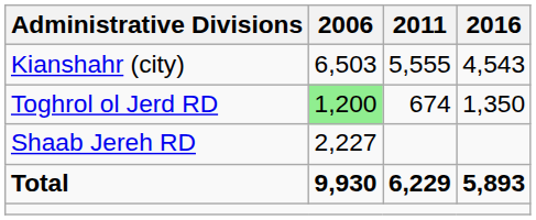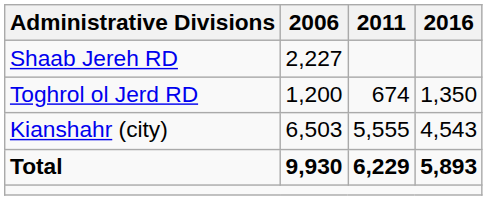 <table class="wikitable">
 <tr>
 <th>Administrative Divisions</th>
 <th>2006</th>
 <th>2011</th>
 <th>2016</th>
 </tr>
 <tr>
+<td><a href='#'>Shaab Jereh RD</a></td>
+<td style="text-align: right;">2,227</td>
+<td style="text-align: right;"></td>
+<td style="text-align: right;"></td>
+</tr>
+<tr>
+<td><a href='#'>Toghrol ol Jerd RD</a></td>
+<td style="text-align: right;">1,200</td>
+<td style="text-align: right;">674</td>
+<td style="text-align: right;">1,350</td>
+</tr>
+<tr>
 <td><a href='#'>Kianshahr</a> (city)</td>
 <td style="text-align: right;">6,503</td>
 <td style="text-align: right;">5,555</td>
 <td style="text-align: right;">4,543</td>
-</tr>
-<tr>
-<td><a href='#'>Toghrol ol Jerd RD</a></td>
-<td style="background: lightgreen; text-align: right;">1,200</td>
-<td style="text-align: right;">674</td>
-<td style="text-align: right;">1,350</td>
-</tr>
-<tr>
-<td><a href='#'>Shaab Jereh RD</a></td>
-<td style="text-align: right;">2,227</td>
-<td style="text-align: right;"></td>
-<td style="text-align: right;"></td>
 </tr>
 <tr>
 <td><strong>Total</strong></td>
 <td style="text-align: right;"><strong>9,930</strong></td>
 <td style="text-align: right;"><strong>6,229</strong></td>
 <td style="text-align: right;"><strong>5,893</strong></td>
 </tr>
 <tr>
 <td colspan=4></td>
 </tr>
 </table>
